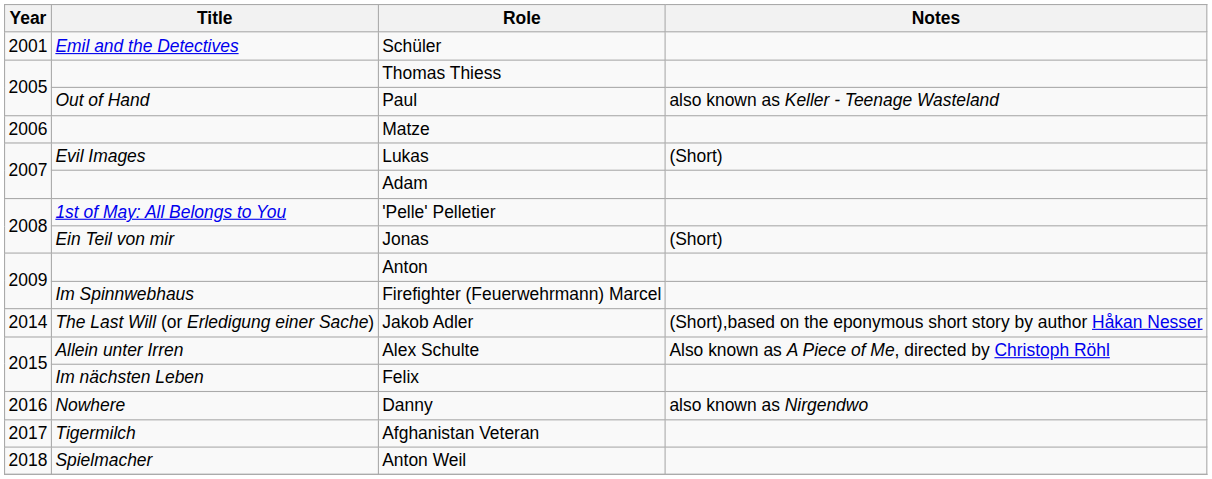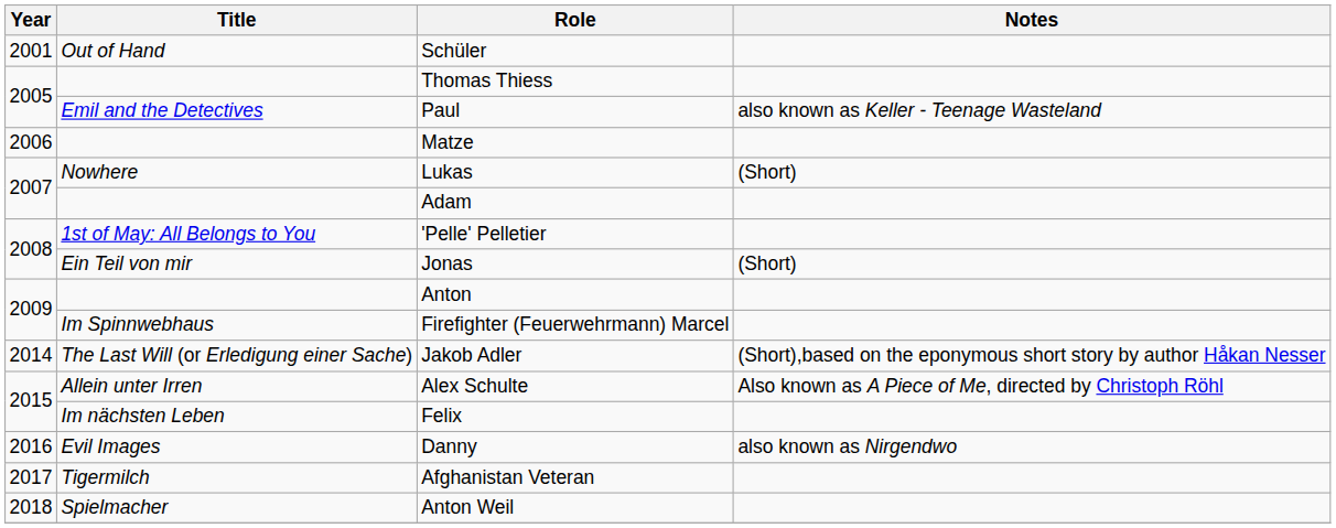 <table class="wikitable sortable">
 <tr>
 <th>Year</th>
 <th>Title</th>
 <th>Role</th>
 <th>Notes</th>
 </tr>
 <tr>
 <td>2001</td>
-<td><em><a href='#'>Emil and the Detectives</a></em></td>
+<td><em>Out of Hand</em></td>
 <td>Schüler</td>
 <td></td>
 </tr>
 <tr>
 <td rowspan=2>2005</td>
 <td><em></em></td>
 <td>Thomas Thiess</td>
 <td></td>
 </tr>
 <tr>
-<td><em>Out of Hand</em></td>
+<td><em><a href='#'>Emil and the Detectives</a></em></td>
 <td>Paul</td>
 <td>also known as <em>Keller - Teenage Wasteland</em></td>
 </tr>
 <tr>
 <td>2006</td>
 <td><em></em></td>
 <td>Matze</td>
 <td></td>
 </tr>
 <tr>
 <td rowspan=2>2007</td>
-<td><em>Evil Images</em></td>
+<td><em>Nowhere</em></td>
 <td>Lukas</td>
 <td>(Short)</td>
 </tr>
 <tr>
 <td><em></em></td>
 <td>Adam</td>
 <td></td>
 </tr>
 <tr>
 <td rowspan=2>2008</td>
 <td><em><a href='#'>1st of May: All Belongs to You</a></em></td>
 <td>'Pelle' Pelletier</td>
 <td></td>
 </tr>
 <tr>
 <td><em>Ein Teil von mir</em></td>
 <td>Jonas</td>
 <td>(Short)</td>
 </tr>
 <tr>
 <td rowspan=2>2009</td>
 <td><em></em></td>
 <td>Anton</td>
 <td></td>
 </tr>
 <tr>
 <td><em>Im Spinnwebhaus</em></td>
 <td>Firefighter (Feuerwehrmann) Marcel</td>
 <td></td>
 </tr>
 <tr>
 <td>2014</td>
 <td><em>The Last Will</em>  (or <em>Erledigung einer Sache</em>)</td>
 <td>Jakob Adler</td>
 <td>(Short),based on the eponymous short story by author <a href='#'>Håkan Nesser</a></td>
 </tr>
 <tr>
 <td rowspan=2>2015</td>
 <td><em>Allein unter Irren</em></td>
 <td>Alex Schulte</td>
 <td>Also known as <em>A Piece of Me</em>, directed by <a href='#'>Christoph Röhl</a></td>
 </tr>
 <tr>
 <td><em>Im nächsten Leben</em></td>
 <td>Felix</td>
 <td></td>
 </tr>
 <tr>
 <td>2016</td>
-<td><em>Nowhere</em></td>
+<td><em>Evil Images</em></td>
 <td>Danny</td>
 <td>also known as <em>Nirgendwo</em></td>
 </tr>
 <tr>
 <td>2017</td>
 <td><em>Tigermilch</em></td>
 <td>Afghanistan Veteran</td>
 <td></td>
 </tr>
 <tr>
 <td>2018</td>
 <td><em>Spielmacher</em></td>
 <td>Anton Weil</td>
 <td></td>
 </tr>
 <tr>
 </tr>
 </table>
